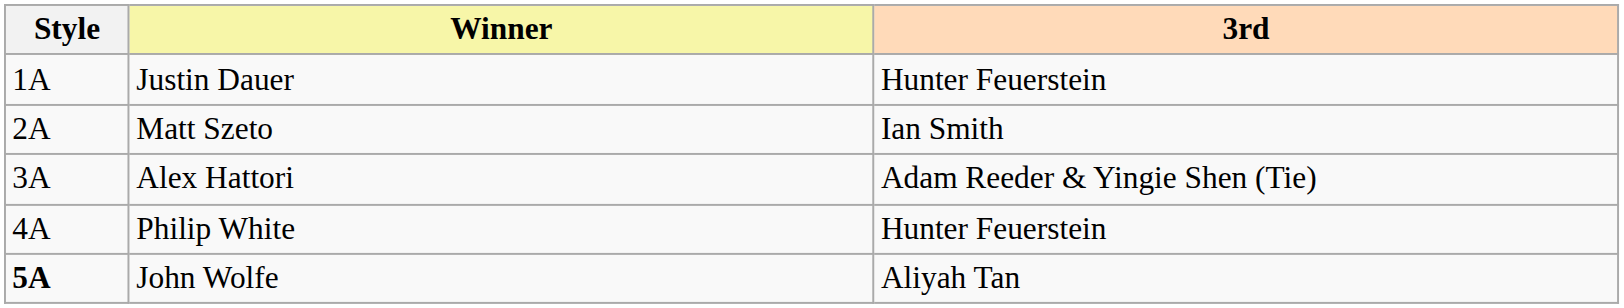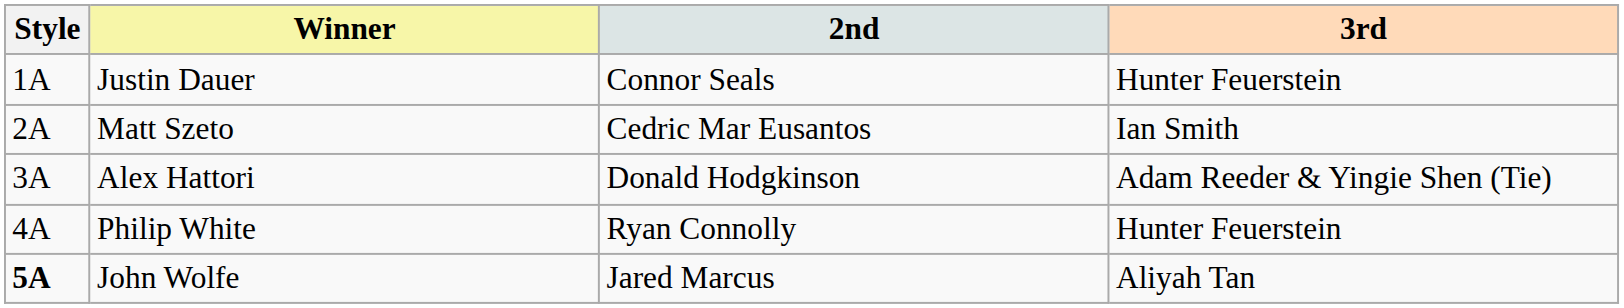 <table class="wikitable">
 <tr>
 <th style="width:5%;">Style</th>
 <th style="background:#f7f6a8; width:30%;">Winner</th>
+<th style="background:#dce5e5; width:30%;">2nd</th>
 <th style="background:#ffdab9; width:30%;">3rd</th>
 </tr>
 <tr>
 <td>1A</td>
 <td>Justin Dauer</td>
+<td>Connor Seals</td>
 <td>Hunter Feuerstein</td>
 </tr>
 <tr>
 <td>2A</td>
 <td>Matt Szeto</td>
+<td>Cedric Mar Eusantos</td>
 <td>Ian Smith</td>
 </tr>
 <tr>
 <td>3A</td>
 <td>Alex Hattori</td>
+<td>Donald Hodgkinson</td>
 <td>Adam Reeder & Yingie Shen (Tie)</td>
 </tr>
 <tr>
 <td>4A</td>
 <td>Philip White</td>
+<td>Ryan Connolly</td>
 <td>Hunter Feuerstein</td>
 </tr>
 <tr>
 <td><strong>5A</strong></td>
 <td>John Wolfe</td>
+<td>Jared Marcus</td>
 <td>Aliyah Tan</td>
 </tr>
 </table>
